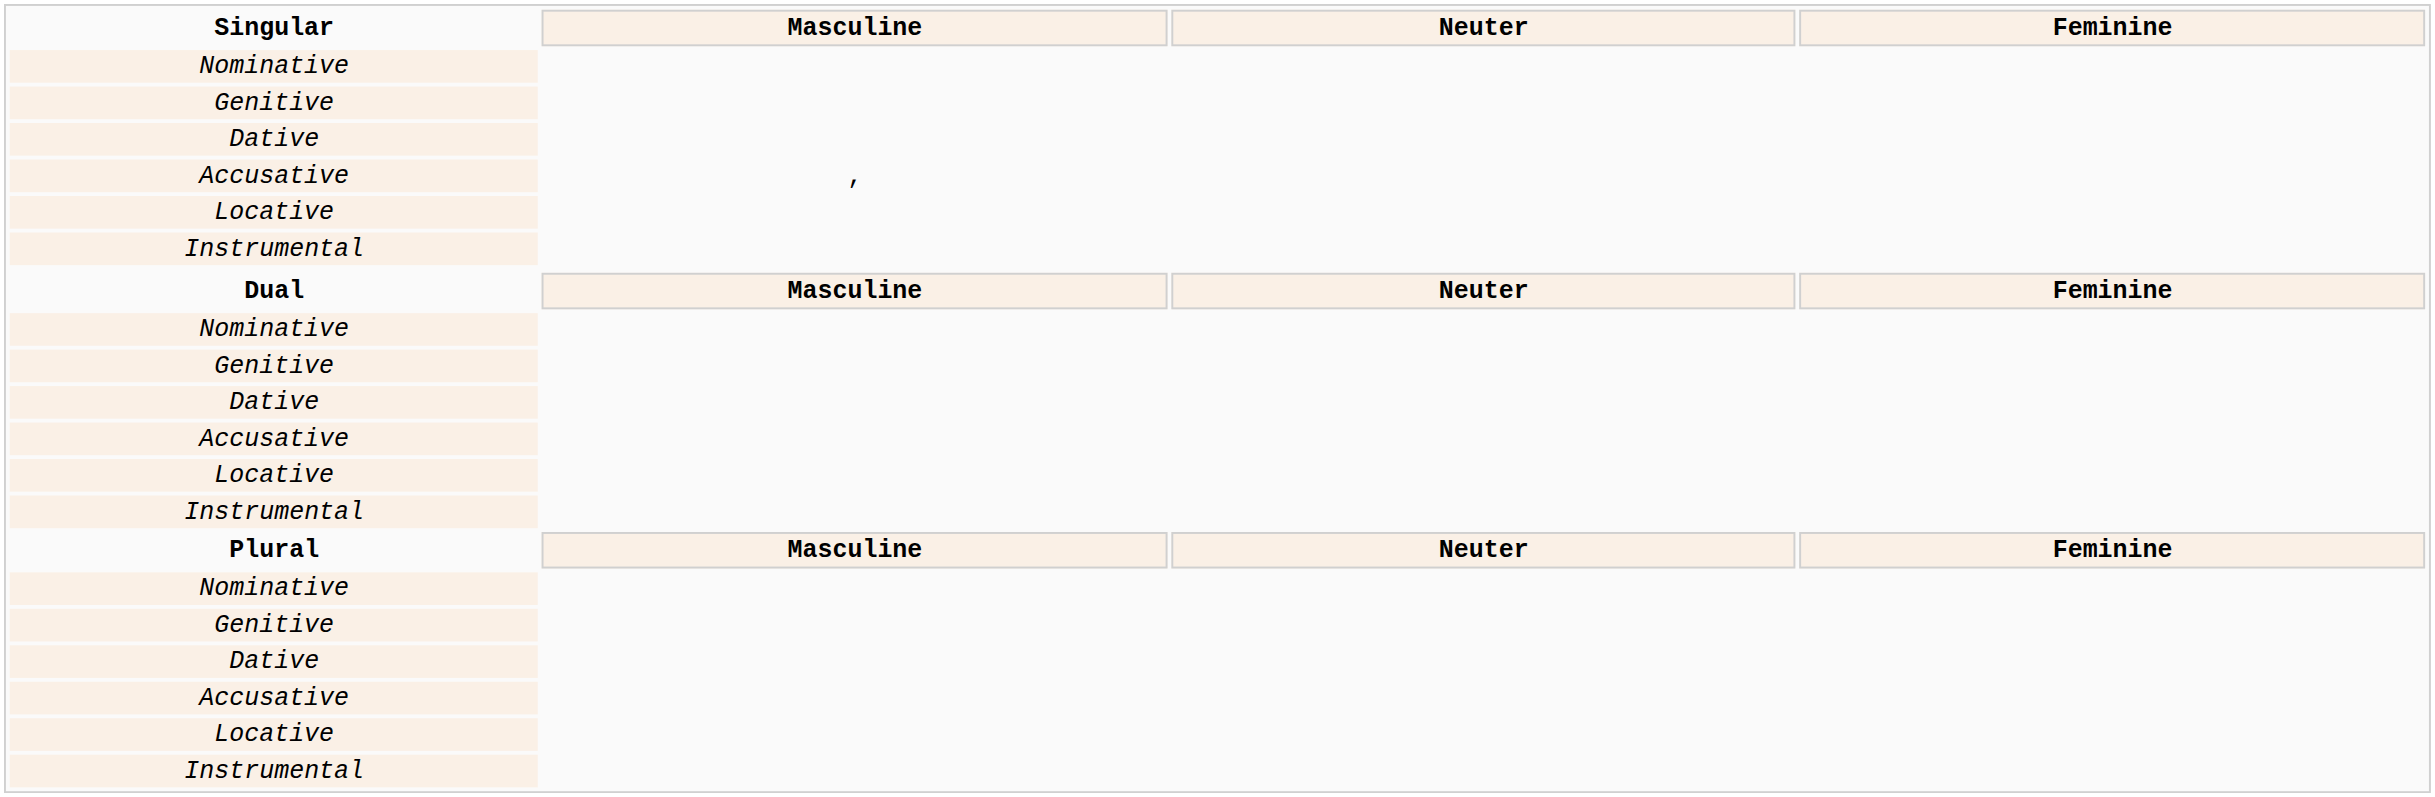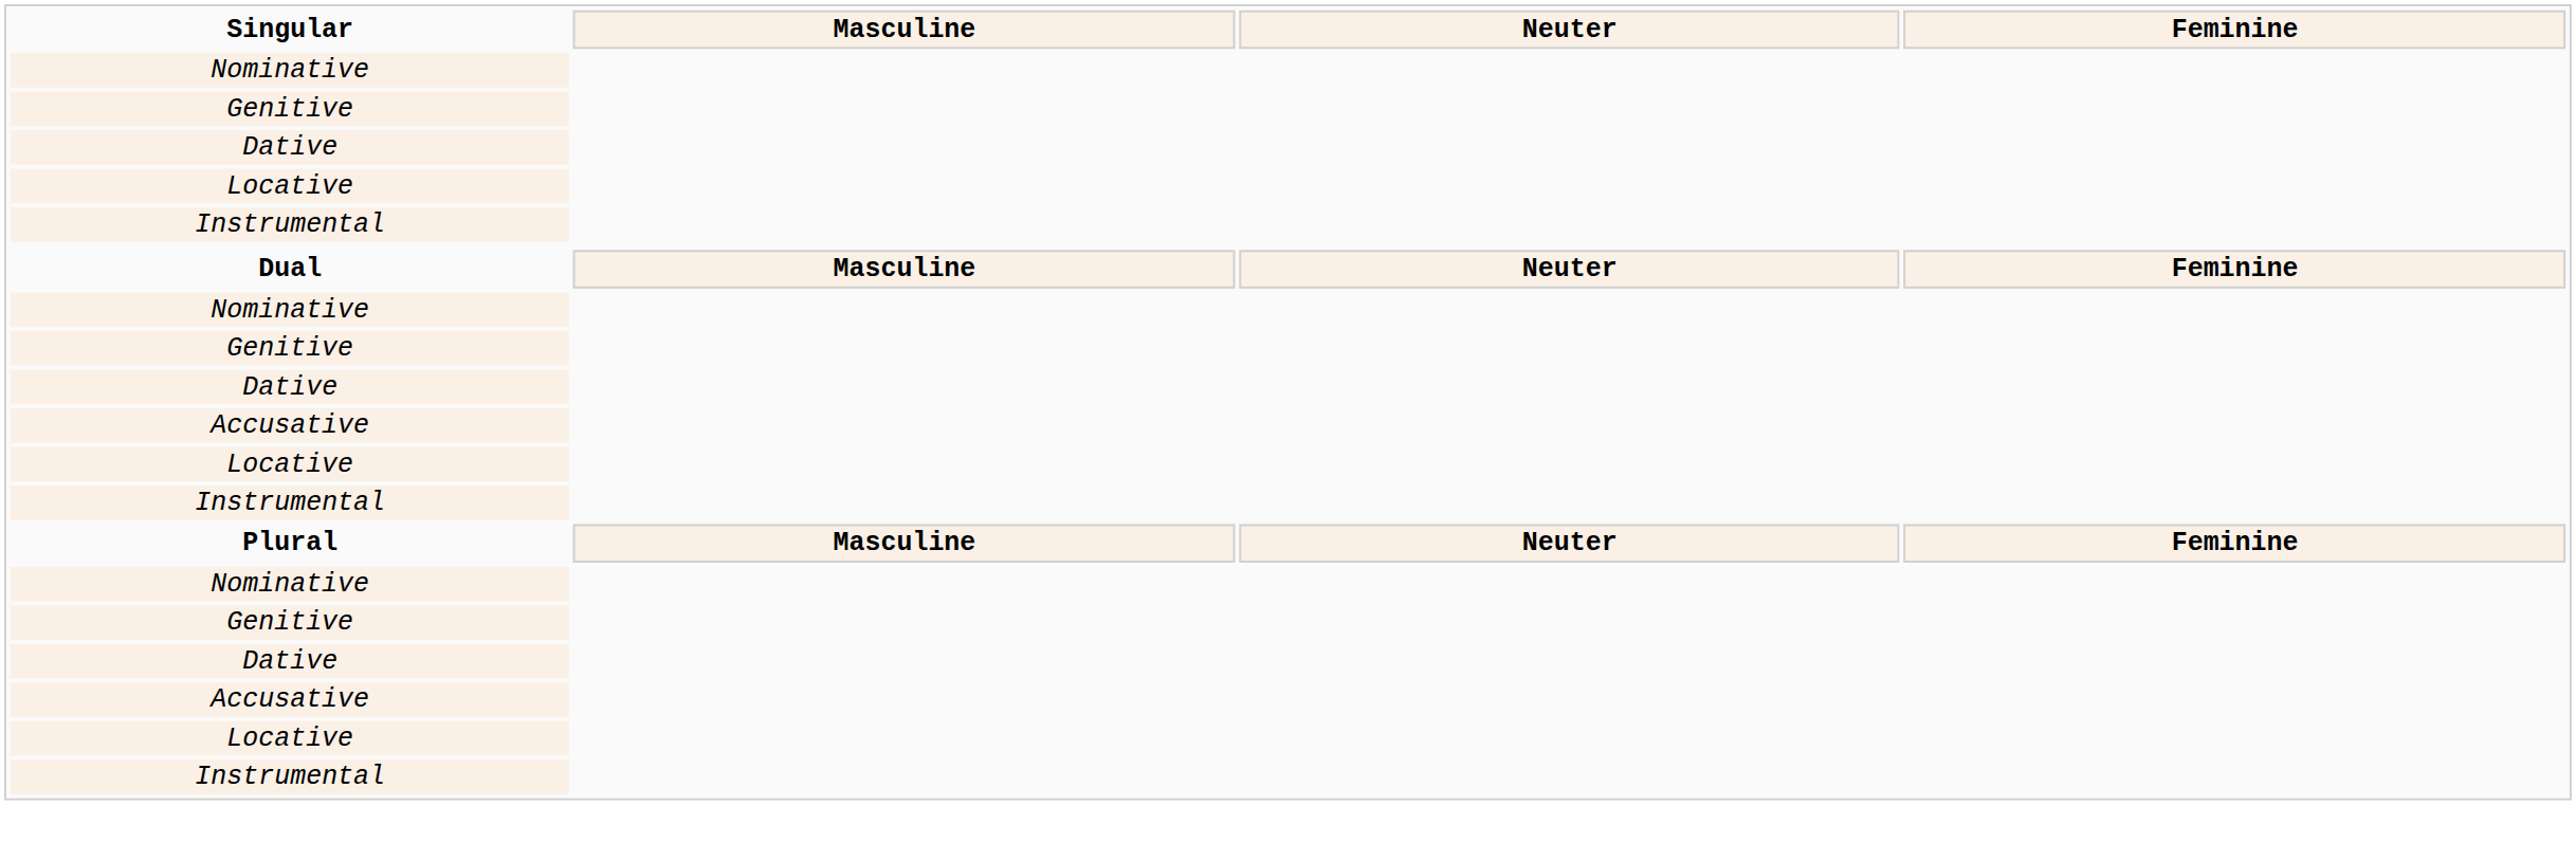 <table class="inflection-table" style="width: 100%; background: #FAFAFA; border: 1px solid #d0d0d0; text-align: center">
 <tr>
 <th style="width: 22%">Singular</th>
 <th style="width: 26%; background: linen; border: 1px solid #d0d0d0">Masculine</th>
 <th style="width: 26%; background: linen; border: 1px solid #d0d0d0">Neuter</th>
 <th style="width: 26%; background: linen; border: 1px solid #d0d0d0">Feminine</th>
 </tr>
 <tr>
 <td style="background-color: linen;"><em>Nominative</em></td>
 <td></td>
 <td></td>
 <td></td>
 </tr>
 <tr>
 <td style="background-color: linen;"><em>Genitive</em></td>
 <td></td>
 <td></td>
 <td></td>
 </tr>
 <tr>
 <td style="background-color: linen;"><em>Dative</em></td>
 <td></td>
-<td></td>
-<td></td>
-</tr>
-<tr>
-<td style="background-color: linen;"><em>Accusative</em></td>
-<td>, </td>
 <td></td>
 <td></td>
 </tr>
 <tr>
 <td style="background-color: linen;"><em>Locative</em></td>
 <td></td>
 <td></td>
 <td></td>
 </tr>
 <tr>
 <td style="background-color: linen;"><em>Instrumental</em></td>
 <td></td>
 <td></td>
 <td></td>
 </tr>
 <tr>
 </tr>
 <tr>
 <th style="width: 22%">Dual</th>
 <th style="width: 26%; background: linen; border: 1px solid #d0d0d0">Masculine</th>
 <th style="width: 26%; background: linen; border: 1px solid #d0d0d0">Neuter</th>
 <th style="width: 26%; background: linen; border: 1px solid #d0d0d0">Feminine</th>
 </tr>
 <tr>
 <td style="background-color: linen;"><em>Nominative</em></td>
 <td></td>
 <td></td>
 <td></td>
 </tr>
 <tr>
 <td style="background-color: linen;"><em>Genitive</em></td>
 <td></td>
 <td></td>
 <td></td>
 </tr>
 <tr>
 <td style="background-color: linen;"><em>Dative</em></td>
 <td></td>
 <td></td>
 <td></td>
 </tr>
 <tr>
 <td style="background-color: linen;"><em>Accusative</em></td>
 <td></td>
 <td></td>
 <td></td>
 </tr>
 <tr>
 <td style="background-color: linen;"><em>Locative</em></td>
 <td></td>
 <td></td>
 <td></td>
 </tr>
 <tr>
 <td style="background-color: linen;"><em>Instrumental</em></td>
 <td></td>
 <td></td>
 <td></td>
 </tr>
 <tr>
 <th style="width: 22%">Plural</th>
 <th style="width: 26%; background: linen; border: 1px solid #d0d0d0">Masculine</th>
 <th style="width: 26%; background: linen; border: 1px solid #d0d0d0">Neuter</th>
 <th style="width: 26%; background: linen; border: 1px solid #d0d0d0">Feminine</th>
 </tr>
 <tr>
 <td style="background-color: linen;"><em>Nominative</em></td>
 <td></td>
 <td></td>
 <td></td>
 </tr>
 <tr>
 <td style="background-color: linen;"><em>Genitive</em></td>
 <td></td>
 <td></td>
 <td></td>
 </tr>
 <tr>
 <td style="background-color: linen;"><em>Dative</em></td>
 <td></td>
 <td></td>
 <td></td>
 </tr>
 <tr>
 <td style="background-color: linen;"><em>Accusative</em></td>
 <td></td>
 <td></td>
 <td></td>
 </tr>
 <tr>
 <td style="background-color: linen;"><em>Locative</em></td>
 <td></td>
 <td></td>
 <td></td>
 </tr>
 <tr>
 <td style="background-color: linen;"><em>Instrumental</em></td>
 <td></td>
 <td></td>
 <td></td>
 </tr>
 </table>
